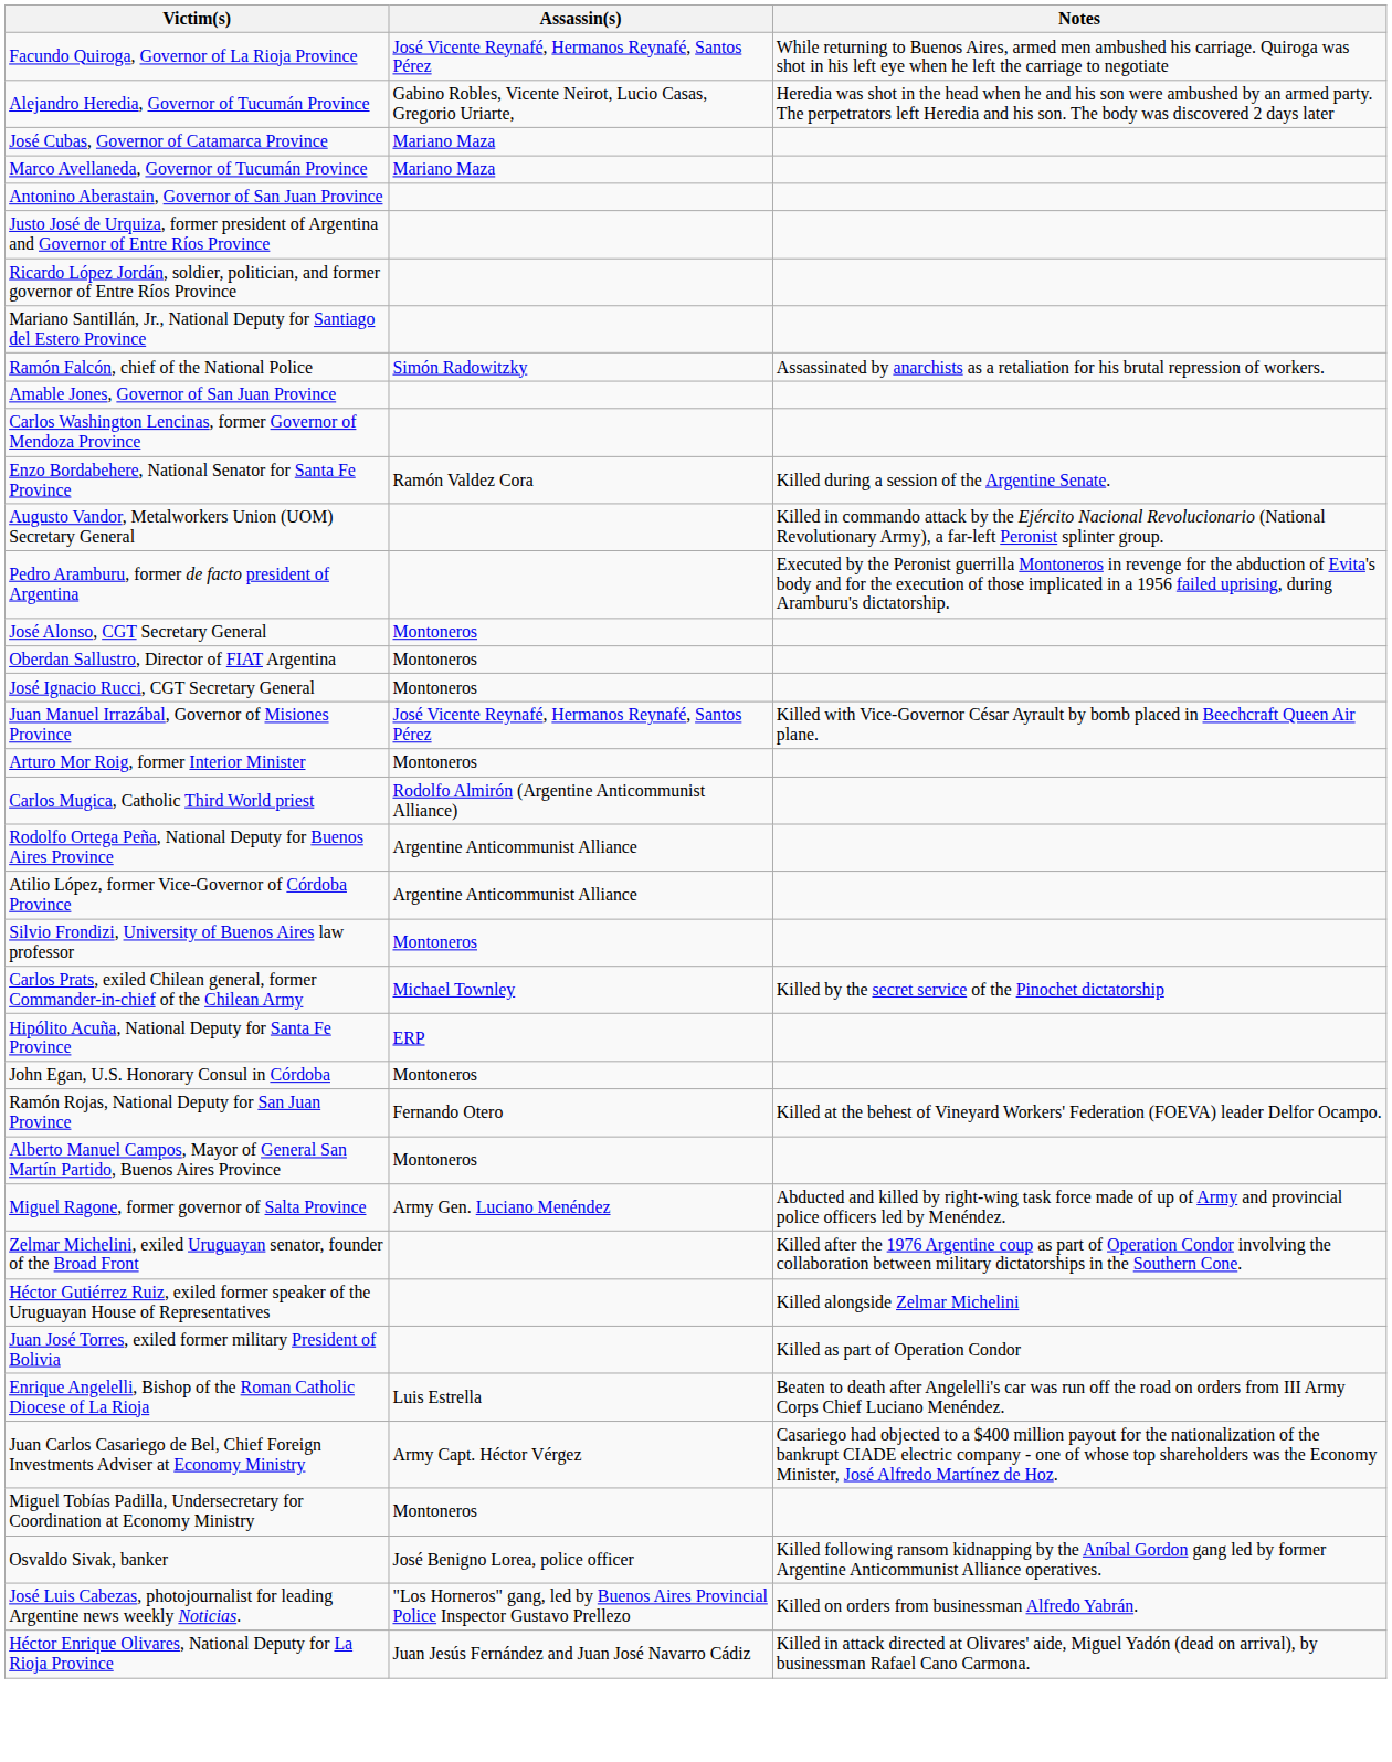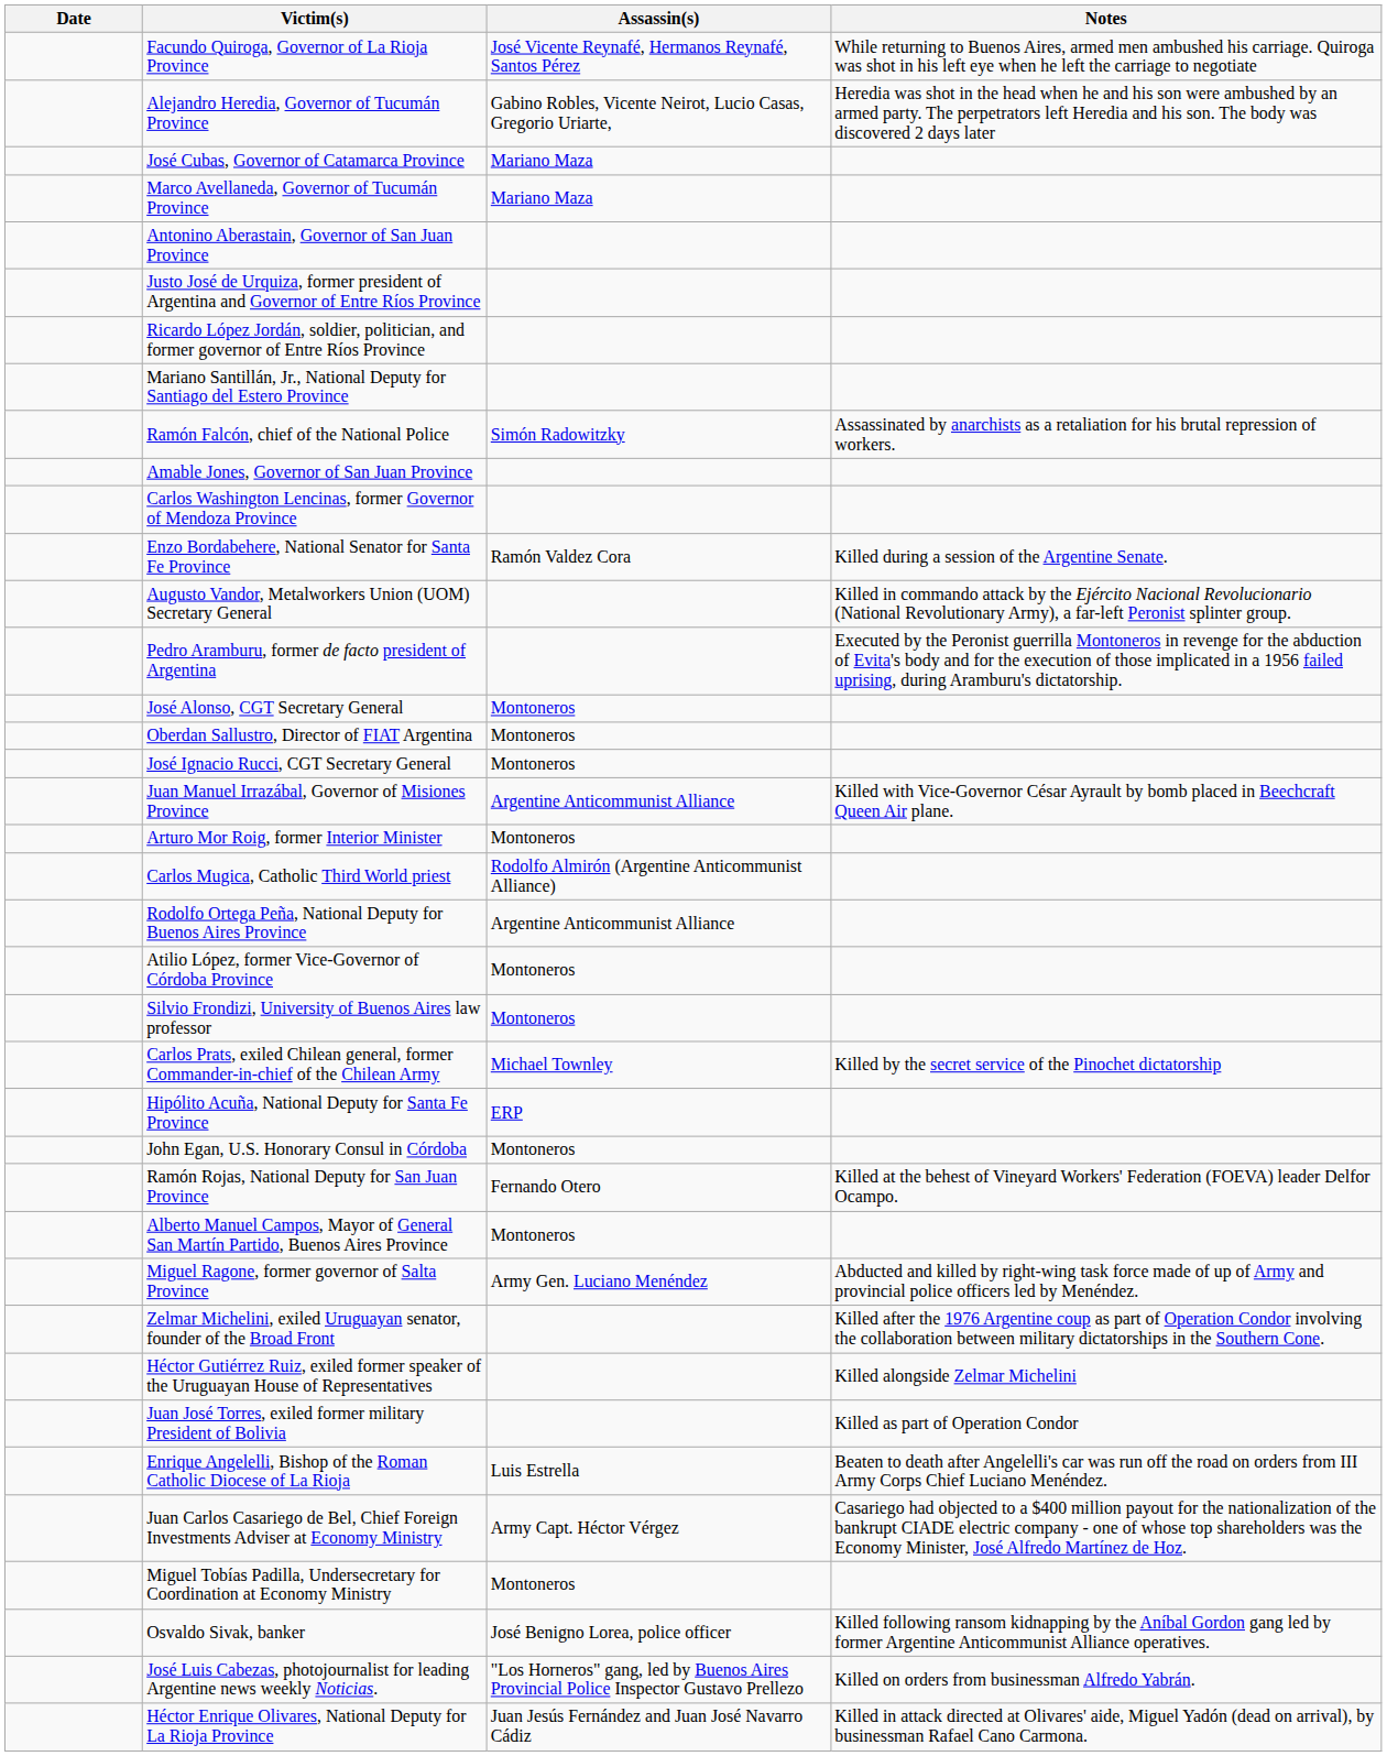 <table class="wikitable sortable sticky-header" style="width:100%">
 <tr>
+<th style="width:10%">Date</th>
 <th style="width:25%">Victim(s)</th>
 <th style="width:25%">Assassin(s)</th>
 <th style="width:40%">Notes</th>
 </tr>
 <tr>
+<td></td>
 <td><a href='#'>Facundo Quiroga</a>, <a href='#'>Governor of La Rioja Province</a></td>
 <td><a href='#'>José Vicente Reynafé</a>, <a href='#'>Hermanos Reynafé</a>, <a href='#'>Santos Pérez</a></td>
 <td>While returning to Buenos Aires, armed men ambushed his carriage. Quiroga was shot in his left eye when he left the carriage to negotiate</td>
 </tr>
 <tr>
+<td></td>
 <td><a href='#'>Alejandro Heredia</a>, <a href='#'>Governor of Tucumán Province</a></td>
 <td>Gabino Robles, Vicente Neirot, Lucio Casas, Gregorio Uriarte,</td>
 <td>Heredia was shot in the head when he and his son were ambushed by an armed party. The perpetrators left Heredia and his son. The body was discovered 2 days later</td>
 </tr>
 <tr>
+<td></td>
 <td><a href='#'>José Cubas</a>, <a href='#'>Governor of Catamarca Province</a></td>
 <td><a href='#'>Mariano Maza</a></td>
 <td></td>
 </tr>
 <tr>
+<td></td>
 <td><a href='#'>Marco Avellaneda</a>, <a href='#'>Governor of Tucumán Province</a></td>
 <td><a href='#'>Mariano Maza</a></td>
 <td></td>
 </tr>
 <tr>
+<td></td>
 <td><a href='#'>Antonino Aberastain</a>, <a href='#'>Governor of San Juan Province</a></td>
 <td></td>
 <td></td>
 </tr>
 <tr>
+<td></td>
 <td><a href='#'>Justo José de Urquiza</a>, former president of Argentina and <a href='#'>Governor of Entre Ríos Province</a></td>
 <td></td>
 <td></td>
 </tr>
 <tr>
+<td></td>
 <td><a href='#'>Ricardo López Jordán</a>, soldier, politician, and former governor of Entre Ríos Province</td>
 <td></td>
 <td></td>
 </tr>
 <tr>
+<td></td>
 <td>Mariano Santillán, Jr., National Deputy for <a href='#'>Santiago del Estero Province</a></td>
 <td></td>
 <td></td>
 </tr>
 <tr>
+<td></td>
 <td><a href='#'>Ramón Falcón</a>, chief of the National Police</td>
 <td><a href='#'>Simón Radowitzky</a></td>
 <td>Assassinated by <a href='#'>anarchists</a> as a retaliation for his brutal repression of workers.</td>
 </tr>
 <tr>
+<td></td>
 <td><a href='#'>Amable Jones</a>, <a href='#'>Governor of San Juan Province</a></td>
 <td></td>
 <td></td>
 </tr>
 <tr>
+<td></td>
 <td><a href='#'>Carlos Washington Lencinas</a>, former <a href='#'>Governor of Mendoza Province</a></td>
 <td></td>
 <td></td>
 </tr>
 <tr>
+<td></td>
 <td><a href='#'>Enzo Bordabehere</a>, National Senator for <a href='#'>Santa Fe Province</a></td>
 <td>Ramón Valdez Cora</td>
 <td>Killed during a session of the <a href='#'>Argentine Senate</a>.</td>
 </tr>
 <tr>
+<td></td>
 <td><a href='#'>Augusto Vandor</a>, Metalworkers Union (UOM) Secretary General</td>
 <td></td>
 <td>Killed in commando attack by the <em>Ejército Nacional Revolucionario</em> (National Revolutionary Army), a far-left <a href='#'>Peronist</a> splinter group.</td>
 </tr>
 <tr>
+<td></td>
 <td><a href='#'>Pedro Aramburu</a>, former <em>de facto</em> <a href='#'>president of Argentina</a></td>
 <td></td>
 <td>Executed by the Peronist guerrilla <a href='#'>Montoneros</a> in revenge for the abduction of <a href='#'>Evita</a>'s body and for the execution of those implicated in a 1956 <a href='#'>failed uprising</a>, during Aramburu's dictatorship.</td>
 </tr>
 <tr>
+<td></td>
 <td><a href='#'>José Alonso</a>, <a href='#'>CGT</a> Secretary General</td>
 <td><a href='#'>Montoneros</a></td>
 <td></td>
 </tr>
 <tr>
+<td></td>
 <td><a href='#'>Oberdan Sallustro</a>, Director of <a href='#'>FIAT</a> Argentina</td>
 <td>Montoneros</td>
 <td></td>
 </tr>
 <tr>
+<td></td>
 <td><a href='#'>José Ignacio Rucci</a>, CGT Secretary General</td>
 <td>Montoneros</td>
 <td></td>
 </tr>
 <tr>
+<td></td>
 <td><a href='#'>Juan Manuel Irrazábal</a>, Governor of <a href='#'>Misiones Province</a></td>
-<td><a href='#'>José Vicente Reynafé</a>, <a href='#'>Hermanos Reynafé</a>, <a href='#'>Santos Pérez</a></td>
+<td><a href='#'>Argentine Anticommunist Alliance</a></td>
 <td>Killed with Vice-Governor César Ayrault by bomb placed in <a href='#'>Beechcraft Queen Air</a> plane.</td>
 </tr>
 <tr>
+<td></td>
 <td><a href='#'>Arturo Mor Roig</a>, former <a href='#'>Interior Minister</a></td>
 <td>Montoneros</td>
 <td></td>
 </tr>
 <tr>
+<td></td>
 <td><a href='#'>Carlos Mugica</a>, Catholic <a href='#'>Third World priest</a></td>
 <td><a href='#'>Rodolfo Almirón</a> (Argentine Anticommunist Alliance)</td>
 <td></td>
 </tr>
 <tr>
+<td></td>
 <td><a href='#'>Rodolfo Ortega Peña</a>, National Deputy for <a href='#'>Buenos Aires Province</a></td>
 <td>Argentine Anticommunist Alliance</td>
 <td></td>
 </tr>
 <tr>
+<td></td>
 <td>Atilio López, former Vice-Governor of <a href='#'>Córdoba Province</a></td>
-<td>Argentine Anticommunist Alliance</td>
+<td>Montoneros</td>
 <td></td>
 </tr>
 <tr>
+<td></td>
 <td><a href='#'>Silvio Frondizi</a>, <a href='#'>University of Buenos Aires</a> law professor</td>
 <td><a href='#'>Montoneros</a></td>
 <td></td>
 </tr>
 <tr>
+<td></td>
 <td><a href='#'>Carlos Prats</a>, exiled Chilean general, former <a href='#'>Commander-in-chief</a> of the <a href='#'>Chilean Army</a></td>
 <td><a href='#'>Michael Townley</a></td>
 <td>Killed by the <a href='#'>secret service</a> of the <a href='#'>Pinochet dictatorship</a></td>
 </tr>
 <tr>
+<td></td>
 <td><a href='#'>Hipólito Acuña</a>, National Deputy for <a href='#'>Santa Fe Province</a></td>
 <td><a href='#'>ERP</a></td>
 <td></td>
 </tr>
 <tr>
+<td></td>
 <td>John Egan, U.S. Honorary Consul in <a href='#'>Córdoba</a></td>
 <td>Montoneros</td>
 <td></td>
 </tr>
 <tr>
+<td></td>
 <td>Ramón Rojas, National Deputy for <a href='#'>San Juan Province</a></td>
 <td>Fernando Otero</td>
 <td>Killed at the behest of Vineyard Workers' Federation (FOEVA) leader Delfor Ocampo.</td>
 </tr>
 <tr>
+<td></td>
 <td><a href='#'>Alberto Manuel Campos</a>, Mayor of <a href='#'>General San Martín Partido</a>, Buenos Aires Province</td>
 <td>Montoneros</td>
 <td></td>
 </tr>
 <tr>
+<td></td>
 <td><a href='#'>Miguel Ragone</a>, former governor of <a href='#'>Salta Province</a></td>
 <td>Army Gen. <a href='#'>Luciano Menéndez</a></td>
 <td>Abducted and killed by right-wing task force made of up of <a href='#'>Army</a> and provincial police officers led by Menéndez.</td>
 </tr>
 <tr>
+<td></td>
 <td><a href='#'>Zelmar Michelini</a>, exiled <a href='#'>Uruguayan</a> senator, founder of the <a href='#'>Broad Front</a></td>
 <td></td>
 <td>Killed after the <a href='#'>1976 Argentine coup</a> as part of <a href='#'>Operation Condor</a> involving the collaboration between military dictatorships in the <a href='#'>Southern Cone</a>.</td>
 </tr>
 <tr>
+<td></td>
 <td><a href='#'>Héctor Gutiérrez Ruiz</a>, exiled former speaker of the Uruguayan House of Representatives</td>
 <td></td>
 <td>Killed alongside <a href='#'>Zelmar Michelini</a></td>
 </tr>
 <tr>
+<td></td>
 <td><a href='#'>Juan José Torres</a>, exiled former military <a href='#'>President of Bolivia</a></td>
 <td></td>
 <td>Killed as part of Operation Condor</td>
 </tr>
 <tr>
+<td></td>
 <td><a href='#'>Enrique Angelelli</a>, Bishop of the <a href='#'>Roman Catholic Diocese of La Rioja</a></td>
 <td>Luis Estrella</td>
 <td>Beaten to death after Angelelli's car was run off the road on orders from III Army Corps Chief Luciano Menéndez.</td>
 </tr>
 <tr>
+<td></td>
 <td>Juan Carlos Casariego de Bel, Chief Foreign Investments Adviser at <a href='#'>Economy Ministry</a></td>
 <td>Army Capt. Héctor Vérgez</td>
 <td>Casariego had objected to a $400 million payout for the nationalization of the bankrupt CIADE electric company - one of whose top shareholders was the Economy Minister, <a href='#'>José Alfredo Martínez de Hoz</a>.</td>
 </tr>
 <tr>
+<td></td>
 <td>Miguel Tobías Padilla, Undersecretary for Coordination at Economy Ministry</td>
 <td>Montoneros</td>
 <td></td>
 </tr>
 <tr>
+<td></td>
 <td>Osvaldo Sivak, banker</td>
 <td>José Benigno Lorea, police officer</td>
 <td>Killed following ransom kidnapping by the <a href='#'>Aníbal Gordon</a> gang led by former Argentine Anticommunist Alliance operatives.</td>
 </tr>
 <tr>
+<td></td>
 <td><a href='#'>José Luis Cabezas</a>, photojournalist for leading Argentine news weekly <em><a href='#'>Noticias</a></em>.</td>
 <td>"Los Horneros" gang, led by <a href='#'>Buenos Aires Provincial Police</a> Inspector Gustavo Prellezo</td>
 <td>Killed on orders from businessman <a href='#'>Alfredo Yabrán</a>.</td>
 </tr>
 <tr>
+<td></td>
 <td><a href='#'>Héctor Enrique Olivares</a>, National Deputy for <a href='#'>La Rioja Province</a></td>
 <td>Juan Jesús Fernández and Juan José Navarro Cádiz</td>
 <td>Killed in attack directed at Olivares' aide, Miguel Yadón (dead on arrival), by businessman Rafael Cano Carmona.</td>
 </tr>
 </table>
